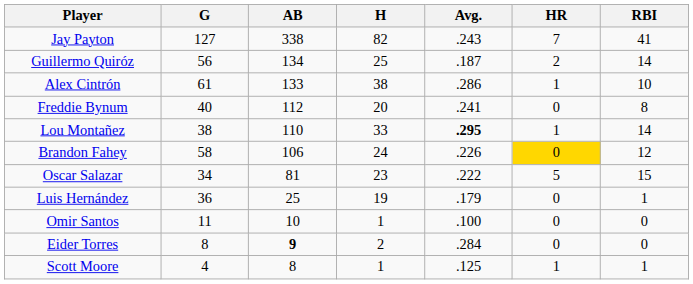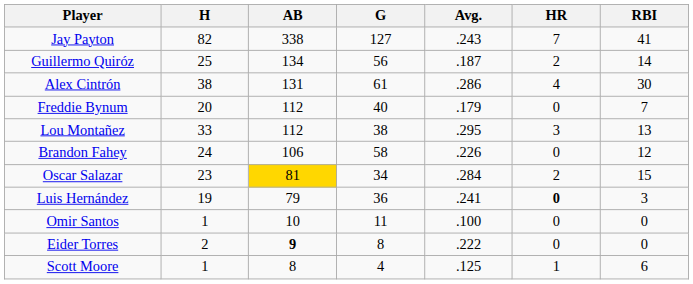 <table class="wikitable sortable">
 <tr>
 <th bgcolor="#DDDDFF" width="16%">Player</th>
+<th bgcolor="#DDDDFF" width="9%">H</th>
+<th bgcolor="#DDDDFF" width="9%">AB</th>
 <th bgcolor="#DDDDFF" width="9%">G</th>
-<th bgcolor="#DDDDFF" width="9%">AB</th>
-<th bgcolor="#DDDDFF" width="9%">H</th>
 <th bgcolor="#DDDDFF" width="9%">Avg.</th>
 <th bgcolor="#DDDDFF" width="9%">HR</th>
 <th bgcolor="#DDDDFF" width="9%">RBI</th>
 </tr>
 <tr align="center">
 <td><a href='#'>Jay Payton</a></td>
+<td>82</td>
+<td>338</td>
 <td>127</td>
-<td>338</td>
-<td>82</td>
 <td>.243</td>
 <td>7</td>
 <td>41</td>
 </tr>
 <tr align="center">
 <td><a href='#'>Guillermo Quiróz</a></td>
+<td>25</td>
+<td>134</td>
 <td>56</td>
-<td>134</td>
-<td>25</td>
 <td>.187</td>
 <td>2</td>
 <td>14</td>
 </tr>
 <tr align=center>
 <td><a href='#'>Alex Cintrón</a></td>
+<td>38</td>
+<td>131</td>
 <td>61</td>
-<td>133</td>
-<td>38</td>
 <td>.286</td>
-<td>1</td>
-<td>10</td>
+<td>4</td>
+<td>30</td>
 </tr>
 <tr align="center">
 <td><a href='#'>Freddie Bynum</a></td>
+<td>20</td>
+<td>112</td>
 <td>40</td>
-<td>112</td>
-<td>20</td>
-<td>.241</td>
+<td>.179</td>
 <td>0</td>
-<td>8</td>
+<td>7</td>
 </tr>
 <tr align="center">
 <td><a href='#'>Lou Montañez</a></td>
+<td>33</td>
+<td>112</td>
 <td>38</td>
-<td>110</td>
-<td>33</td>
-<td><strong>.295</strong></td>
-<td>1</td>
-<td>14</td>
+<td>.295</td>
+<td>3</td>
+<td>13</td>
 </tr>
 <tr align="center">
 <td><a href='#'>Brandon Fahey</a></td>
+<td>24</td>
+<td>106</td>
 <td>58</td>
-<td>106</td>
-<td>24</td>
 <td>.226</td>
-<td style="background: gold;">0</td>
+<td>0</td>
 <td>12</td>
 </tr>
 <tr align=center>
 <td><a href='#'>Oscar Salazar</a></td>
+<td>23</td>
+<td style="background: gold;">81</td>
 <td>34</td>
-<td>81</td>
-<td>23</td>
-<td>.222</td>
-<td>5</td>
+<td>.284</td>
+<td>2</td>
 <td>15</td>
 </tr>
 <tr align=center>
 <td><a href='#'>Luis Hernández</a></td>
+<td>19</td>
+<td>79</td>
 <td>36</td>
-<td>25</td>
-<td>19</td>
-<td>.179</td>
-<td>0</td>
-<td>1</td>
+<td>.241</td>
+<td><strong>0</strong></td>
+<td>3</td>
 </tr>
 <tr align="center">
 <td><a href='#'>Omir Santos</a></td>
+<td>1</td>
+<td>10</td>
 <td>11</td>
-<td>10</td>
-<td>1</td>
 <td>.100</td>
 <td>0</td>
 <td>0</td>
 </tr>
 <tr align="center">
 <td><a href='#'>Eider Torres</a></td>
+<td>2</td>
+<td><strong>9</strong></td>
 <td>8</td>
-<td><strong>9</strong></td>
-<td>2</td>
-<td>.284</td>
+<td>.222</td>
 <td>0</td>
 <td>0</td>
 </tr>
 <tr align="center">
 <td><a href='#'>Scott Moore</a></td>
+<td>1</td>
+<td>8</td>
 <td>4</td>
-<td>8</td>
-<td>1</td>
 <td>.125</td>
 <td>1</td>
-<td>1</td>
+<td>6</td>
 </tr>
 </table>
